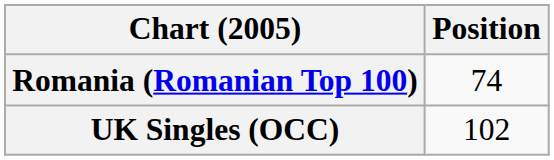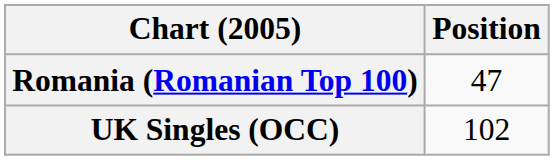 <table class="wikitable sortable plainrowheaders" style="text-align:center">
 <tr>
 <th scope="col">Chart (2005)</th>
 <th scope="col">Position</th>
 </tr>
 <tr>
 <th scope="row">Romania (<a href='#'>Romanian Top 100</a>)</th>
-<td>74</td>
+<td>47</td>
 </tr>
 <tr>
 <th scope="row">UK Singles (OCC)</th>
 <td>102</td>
 </tr>
 </table>
